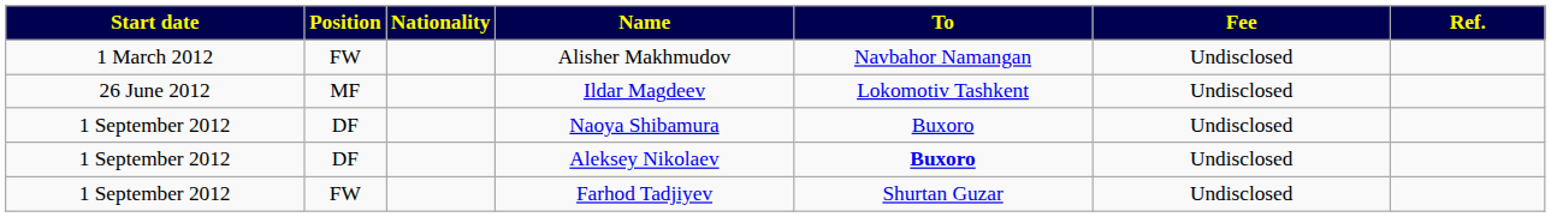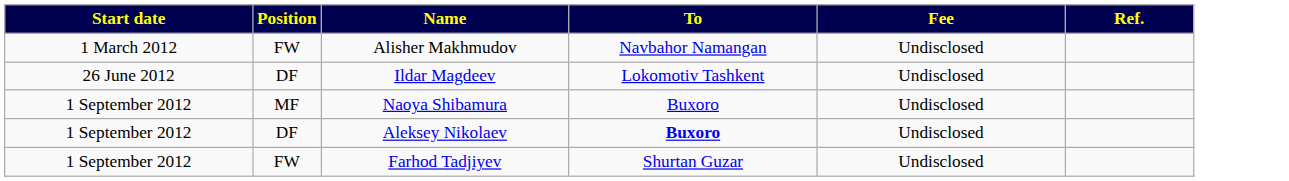 <table class="wikitable" style="text-align:center; font-size:90%">
 <tr>
 <th style="background:#000050; color:yellow; width:200px;">Start date</th>
 <th style="background:#000050; color:yellow; width:50px;">Position</th>
-<th style="background:#000050; color:yellow; width:50px;">Nationality</th>
 <th style="background:#000050; color:yellow; width:200px;">Name</th>
 <th style="background:#000050; color:yellow; width:200px;">To</th>
 <th style="background:#000050; color:yellow; width:200px;">Fee</th>
 <th style="background:#000050; color:yellow; width:100px;">Ref.</th>
 </tr>
 <tr>
 <td>1 March 2012</td>
 <td>FW</td>
-<td></td>
 <td>Alisher Makhmudov</td>
 <td><a href='#'>Navbahor Namangan</a></td>
 <td>Undisclosed</td>
 <td></td>
 </tr>
 <tr>
 <td>26 June 2012</td>
-<td>MF</td>
-<td></td>
+<td>DF</td>
 <td><a href='#'>Ildar Magdeev</a></td>
 <td><a href='#'>Lokomotiv Tashkent</a></td>
 <td>Undisclosed</td>
 <td></td>
 </tr>
 <tr>
 <td>1 September 2012</td>
-<td>DF</td>
-<td></td>
+<td>MF</td>
 <td><a href='#'>Naoya Shibamura</a></td>
 <td><a href='#'>Buxoro</a></td>
 <td>Undisclosed</td>
 <td></td>
 </tr>
 <tr>
 <td>1 September 2012</td>
 <td>DF</td>
-<td></td>
 <td><a href='#'>Aleksey Nikolaev</a></td>
 <td><strong><a href='#'>Buxoro</a></strong></td>
 <td>Undisclosed</td>
 <td></td>
 </tr>
 <tr>
 <td>1 September 2012</td>
 <td>FW</td>
-<td></td>
 <td><a href='#'>Farhod Tadjiyev</a></td>
 <td><a href='#'>Shurtan Guzar</a></td>
 <td>Undisclosed</td>
 <td></td>
 </tr>
 </table>
